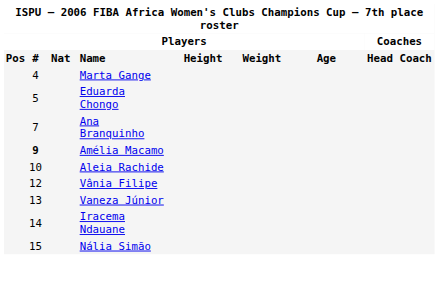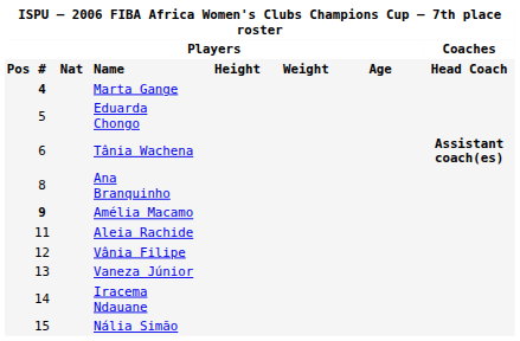 <table border=0 cellpadding=2 cellspacing=0  |- bgcolor=#f5f5f5 style="text-align:center; font-size:90%;" width=75%>
 <tr>
 <td colspan="8" style="background: white; color: black"><strong>ISPU – 2006 FIBA Africa Women's Clubs Champions Cup – 7th place roster</strong></td>
 </tr>
 <tr>
 <td colspan="7" style="background: white; color: black"><strong>Players</strong></td>
 <td style="background: white; color: black"><strong>Coaches</strong></td>
 </tr>
 <tr style="background=#f5f5f5; color: black">
 <th width=5px>Pos</th>
 <th width=5px>#</th>
 <th width=50px>Nat</th>
 <th width=135px align=left>Name</th>
 <th width=100px>Height</th>
 <th width=70px>Weight</th>
 <th width=160px>Age</th>
 <th width=105px>Head Coach</th>
 </tr>
 <tr>
 <td></td>
-<td>4</td>
+<td><strong>4</strong></td>
 <td></td>
 <td align=left><a href='#'>Marta Gange</a></td>
 <td></td>
 <td></td>
 <td><span></span></td>
 <td></td>
 </tr>
 <tr>
 <td></td>
 <td>5</td>
 <td></td>
 <td align=left><a href='#'>Eduarda Chongo</a></td>
 <td></td>
 <td></td>
 <td><span></span></td>
 </tr>
 <tr>
 <td></td>
-<td>7</td>
+<td>6</td>
+<td></td>
+<td align=left><a href='#'>Tânia Wachena</a></td>
+<td></td>
+<td></td>
+<td><span></span></td>
+<td><strong>Assistant coach(es)</strong></td>
+</tr>
+<tr>
+<td></td>
+<td>8</td>
 <td></td>
 <td align=left><a href='#'>Ana Branquinho</a></td>
 <td></td>
 <td></td>
 <td><span></span></td>
 <td></td>
 </tr>
 <tr>
 <td></td>
 <td><strong>9</strong></td>
 <td></td>
 <td align=left><a href='#'>Amélia Macamo</a></td>
 <td></td>
 <td></td>
 <td><span></span></td>
 </tr>
 <tr>
 <td></td>
-<td>10</td>
+<td>11</td>
 <td></td>
 <td align=left><a href='#'>Aleia Rachide</a></td>
 <td></td>
 <td></td>
 <td><span></span></td>
 </tr>
 <tr>
 <td></td>
 <td>12</td>
 <td></td>
 <td align=left><a href='#'>Vânia Filipe</a></td>
 <td></td>
 <td></td>
 <td><span></span></td>
 </tr>
 <tr>
 <td></td>
 <td>13</td>
 <td></td>
 <td align=left><a href='#'>Vaneza Júnior</a></td>
 <td></td>
 <td></td>
 <td><span></span></td>
 </tr>
 <tr>
 <td></td>
 <td>14</td>
 <td></td>
 <td align=left><a href='#'>Iracema Ndauane</a></td>
 <td></td>
 <td></td>
 <td><span></span></td>
 </tr>
 <tr>
 <td></td>
 <td>15</td>
 <td></td>
 <td align=left><a href='#'>Nália Simão</a></td>
 <td></td>
 <td></td>
 <td><span></span></td>
 </tr>
 </table>
